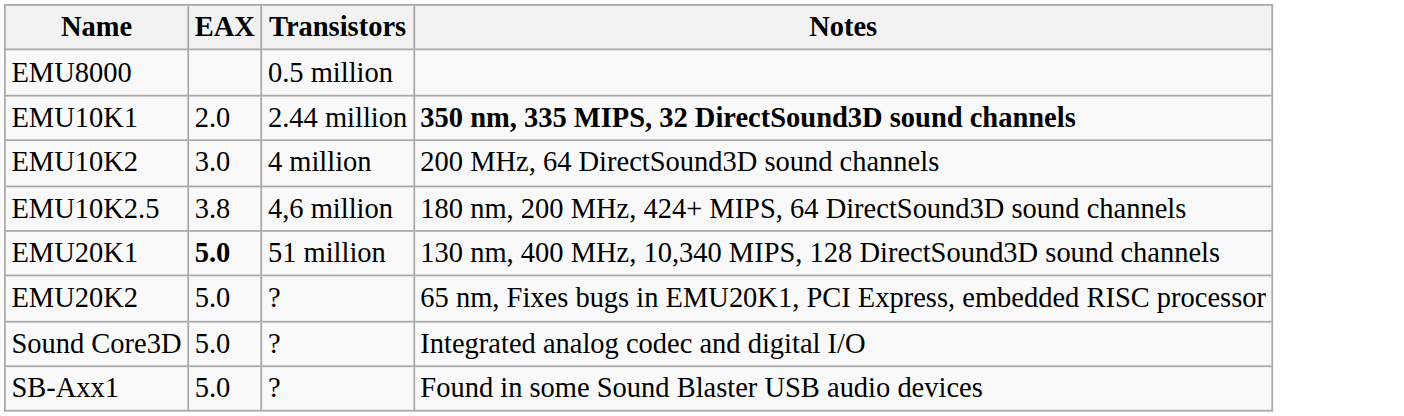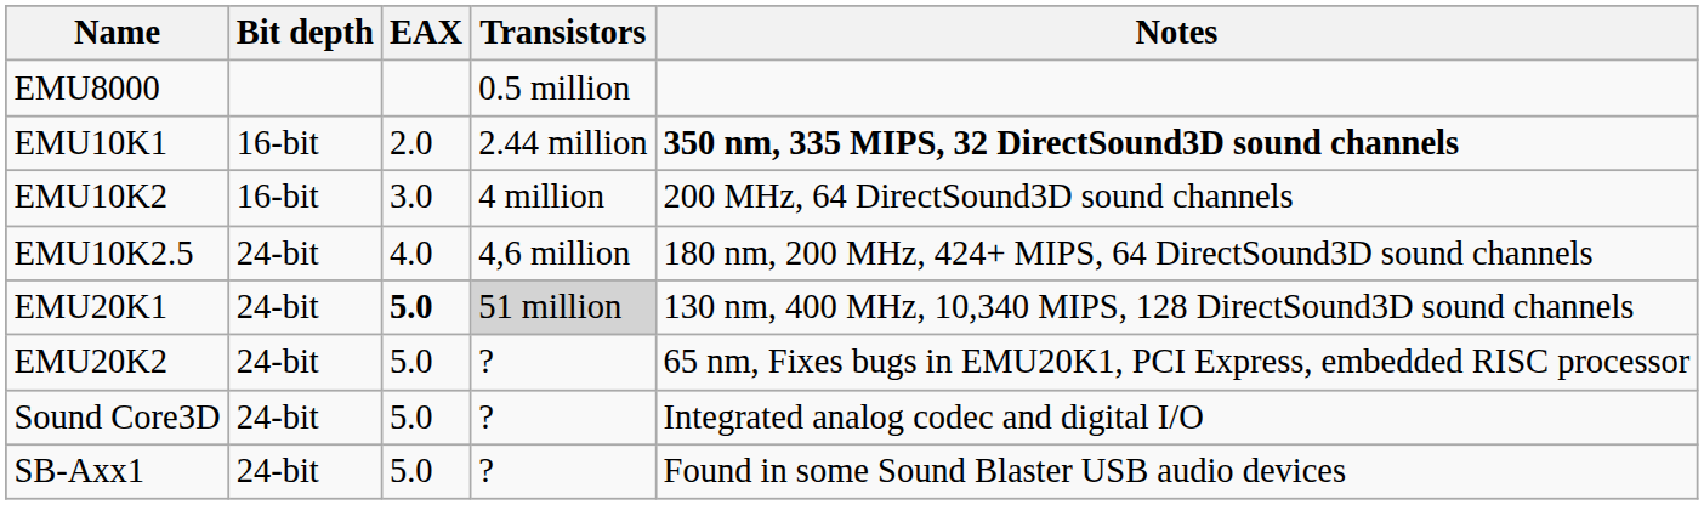 <table class="wikitable">
 <tr>
 <th>Name</th>
+<th>Bit depth</th>
 <th>EAX</th>
 <th>Transistors</th>
 <th>Notes</th>
 </tr>
 <tr>
 <td>EMU8000</td>
 <td></td>
+<td></td>
 <td>0.5 million</td>
 <td></td>
 </tr>
 <tr>
 <td>EMU10K1</td>
+<td>16-bit</td>
 <td>2.0</td>
 <td>2.44 million</td>
 <td><strong>350 nm, 335 MIPS, 32 DirectSound3D sound channels</strong></td>
 </tr>
 <tr>
 <td>EMU10K2</td>
+<td>16-bit</td>
 <td>3.0</td>
 <td>4 million</td>
 <td>200 MHz, 64 DirectSound3D sound channels</td>
 </tr>
 <tr>
 <td>EMU10K2.5</td>
-<td>3.8</td>
+<td>24-bit</td>
+<td>4.0</td>
 <td>4,6 million</td>
 <td>180 nm, 200 MHz, 424+ MIPS, 64 DirectSound3D sound channels</td>
 </tr>
 <tr>
 <td>EMU20K1</td>
+<td>24-bit</td>
 <td><strong>5.0</strong></td>
-<td>51 million</td>
+<td style="background: lightgrey;">51 million</td>
 <td>130 nm, 400 MHz, 10,340 MIPS, 128 DirectSound3D sound channels</td>
 </tr>
 <tr>
 <td>EMU20K2</td>
+<td>24-bit</td>
 <td>5.0</td>
 <td>?</td>
 <td>65 nm, Fixes bugs in EMU20K1, PCI Express, embedded RISC processor</td>
 </tr>
 <tr>
 <td>Sound Core3D</td>
+<td>24-bit</td>
 <td>5.0</td>
 <td>?</td>
 <td>Integrated analog codec and digital I/O</td>
 </tr>
 <tr>
 <td>SB-Axx1</td>
+<td>24-bit</td>
 <td>5.0</td>
 <td>?</td>
 <td>Found in some Sound Blaster USB audio devices</td>
 </tr>
 </table>
